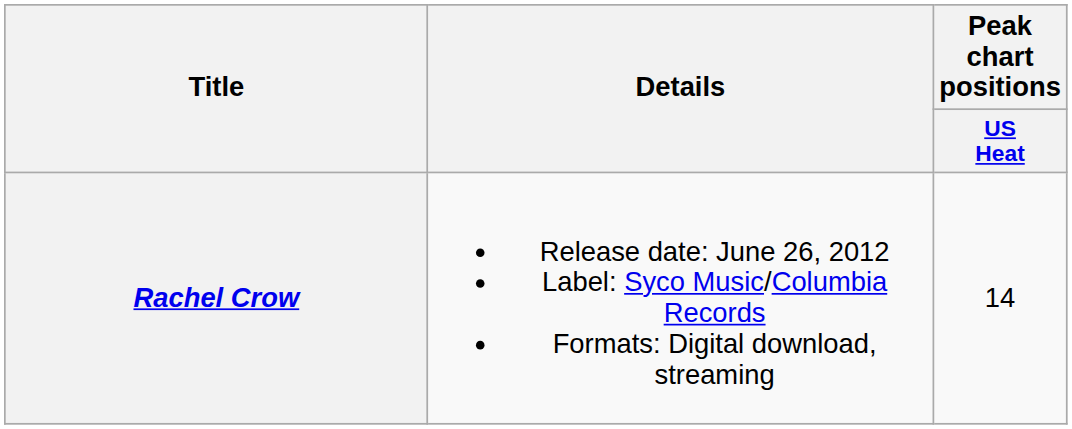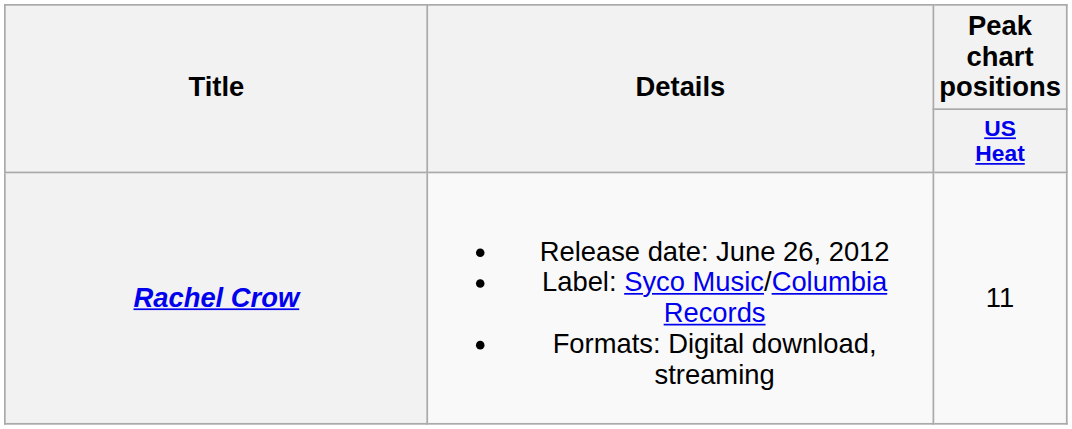 <table class="wikitable plainrowheaders" style="text-align:center;">
 <tr>
 <th rowspan="2" style="width:15em;">Title</th>
 <th rowspan="2" style="width:18em;">Details</th>
 <th colspan="1">Peak chart positions</th>
 </tr>
 <tr style="font-size:smaller;">
 <th style="width:35px;"><a href='#'>US<br>Heat</a><br></th>
 </tr>
 <tr>
 <th scope="row"><em><a href='#'>Rachel Crow</a></em></th>
 <td><br><ul><li>Release date: June 26, 2012</li><li>Label: <a href='#'>Syco Music</a>/<a href='#'>Columbia Records</a></li><li>Formats: Digital download, streaming</li></ul></td>
-<td>14</td>
+<td>11</td>
 </tr>
 </table>
